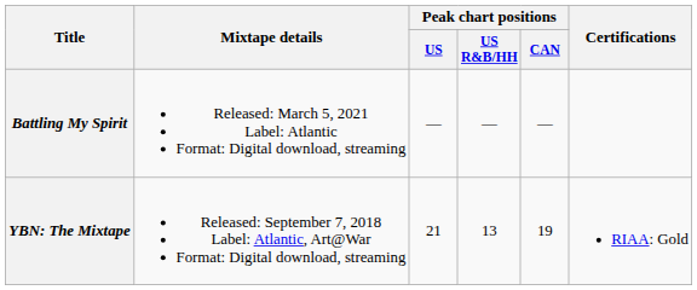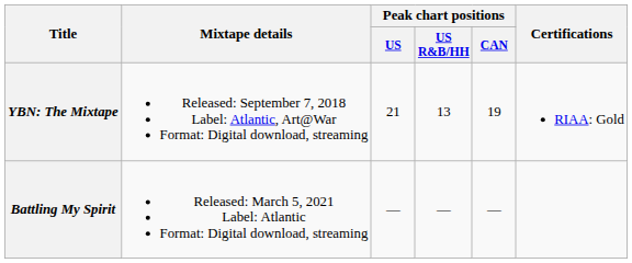 <table class="wikitable plainrowheaders" style="text-align: center;">
 <tr>
 <th rowspan="2">Title</th>
 <th rowspan="2">Mixtape details</th>
 <th colspan="3">Peak chart positions</th>
 <th rowspan="2">Certifications</th>
 </tr>
 <tr>
 <th scope="col" style="width:3em;font-size:90%;"><a href='#'>US</a></th>
 <th scope="col" style="width:3em;font-size:90%;"><a href='#'>US<br>R&B/HH</a></th>
 <th scope="col" style="width:3em;font-size:90%;"><a href='#'>CAN</a></th>
 </tr>
 <tr>
+<th scope="row"><em>YBN: The Mixtape</em><br></th>
+<td><br><ul><li>Released: September 7, 2018</li><li>Label: <a href='#'>Atlantic</a>, Art@War</li><li>Format: Digital download, streaming</li></ul></td>
+<td>21</td>
+<td>13</td>
+<td>19</td>
+<td><br><ul><li><a href='#'>RIAA</a>: Gold</li></ul></td>
+</tr>
+<tr>
 <th scope="row"><em>Battling My Spirit</em></th>
 <td><br><ul><li>Released: March 5, 2021</li><li>Label: Atlantic</li><li>Format: Digital download, streaming</li></ul></td>
 <td>—</td>
 <td>—</td>
 <td>—</td>
 <td></td>
 </tr>
-<tr>
-<th scope="row"><em>YBN: The Mixtape</em><br></th>
-<td><br><ul><li>Released: September 7, 2018</li><li>Label: <a href='#'>Atlantic</a>, Art@War</li><li>Format: Digital download, streaming</li></ul></td>
-<td>21</td>
-<td>13</td>
-<td>19</td>
-<td><br><ul><li><a href='#'>RIAA</a>: Gold</li></ul></td>
-</tr>
 </table>
